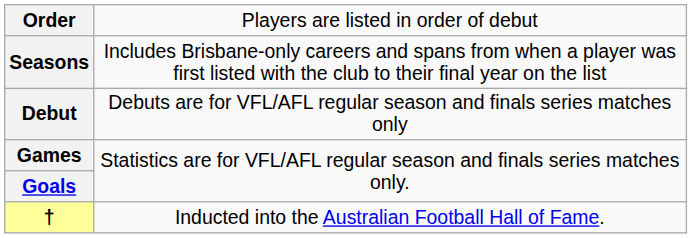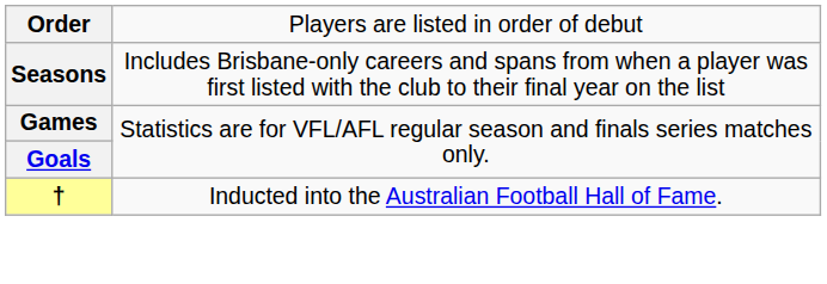 <table class="wikitable plainrowheaders"  style="font-size:90%; text-align:center; width:40%;">
 <tr>
 <th scope="row" style="text-align:center;">Order</th>
 <td>Players are listed in order of debut</td>
 </tr>
 <tr>
 <th scope="row" style="text-align:center;">Seasons</th>
 <td>Includes Brisbane-only careers and spans from when a player was first listed with the club to their final year on the list</td>
-</tr>
-<tr>
-<th scope="row" style="text-align:center;">Debut</th>
-<td>Debuts are for VFL/AFL regular season and finals series matches only</td>
 </tr>
 <tr>
 <th scope="row" style="text-align:center;">Games</th>
 <td rowspan="2">Statistics are for VFL/AFL regular season and finals series matches only.</td>
 </tr>
 <tr>
 <th scope="row" style="text-align:center;"><a href='#'>Goals</a></th>
 </tr>
 <tr>
 <th scope="row" style="text-align:center; background:#FFFF99">†</th>
 <td>Inducted into the <a href='#'>Australian Football Hall of Fame</a>.</td>
 </tr>
 </table>
